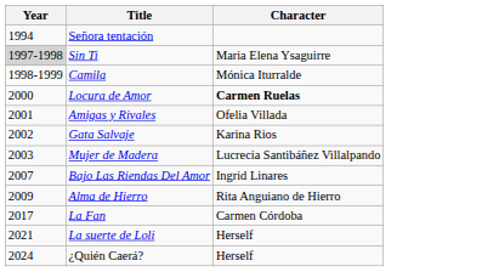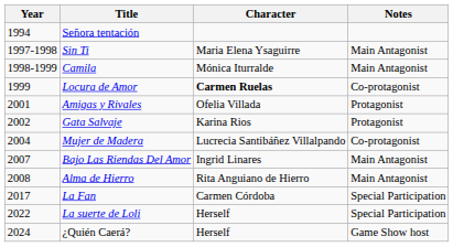 <table class="wikitable">
 <tr>
 <th>Year</th>
 <th>Title</th>
 <th>Character</th>
+<th>Notes</th>
 </tr>
 <tr>
 <td>1994</td>
 <td><a href='#'>Señora tentación</a></td>
 <td></td>
+<td></td>
 </tr>
 <tr>
-<td style="background: lightgrey;">1997-1998</td>
+<td>1997-1998</td>
 <td><em><a href='#'>Sin Ti</a></em></td>
 <td>Maria Elena Ysaguirre</td>
+<td>Main Antagonist</td>
 </tr>
 <tr>
 <td>1998-1999</td>
 <td><em><a href='#'>Camila</a></em></td>
 <td>Mónica Iturralde</td>
+<td>Main Antagonist</td>
 </tr>
 <tr>
-<td>2000</td>
+<td>1999</td>
 <td><em><a href='#'>Locura de Amor</a></em></td>
 <td><strong>Carmen Ruelas</strong></td>
+<td>Co-protagonist</td>
 </tr>
 <tr>
 <td>2001</td>
 <td><em><a href='#'>Amigas y Rivales</a></em></td>
 <td>Ofelia Villada</td>
+<td>Protagonist</td>
 </tr>
 <tr>
 <td>2002</td>
 <td><em><a href='#'>Gata Salvaje</a></em></td>
 <td>Karina Rios</td>
+<td>Protagonist</td>
 </tr>
 <tr>
-<td>2003</td>
+<td>2004</td>
 <td><em><a href='#'>Mujer de Madera</a></em></td>
 <td>Lucrecia Santibáñez Villalpando</td>
+<td>Co-protagonist</td>
 </tr>
 <tr>
 <td>2007</td>
 <td><em><a href='#'>Bajo Las Riendas Del Amor</a></em></td>
 <td>Ingrid Linares</td>
+<td>Main Antagonist</td>
 </tr>
 <tr>
-<td>2009</td>
+<td>2008</td>
 <td><em><a href='#'>Alma de Hierro</a></em></td>
 <td>Rita Anguiano de Hierro</td>
+<td>Main Antagonist</td>
 </tr>
 <tr>
 <td>2017</td>
 <td><em><a href='#'>La Fan</a></em></td>
 <td>Carmen Córdoba</td>
+<td>Special Participation</td>
 </tr>
 <tr>
-<td>2021</td>
+<td>2022</td>
 <td><em><a href='#'>La suerte de Loli</a></em></td>
 <td>Herself</td>
+<td>Special Participation</td>
 </tr>
 <tr>
 <td>2024</td>
 <td>¿Quién Caerá?</td>
 <td>Herself</td>
+<td>Game Show host </td>
 </tr>
 </table>
